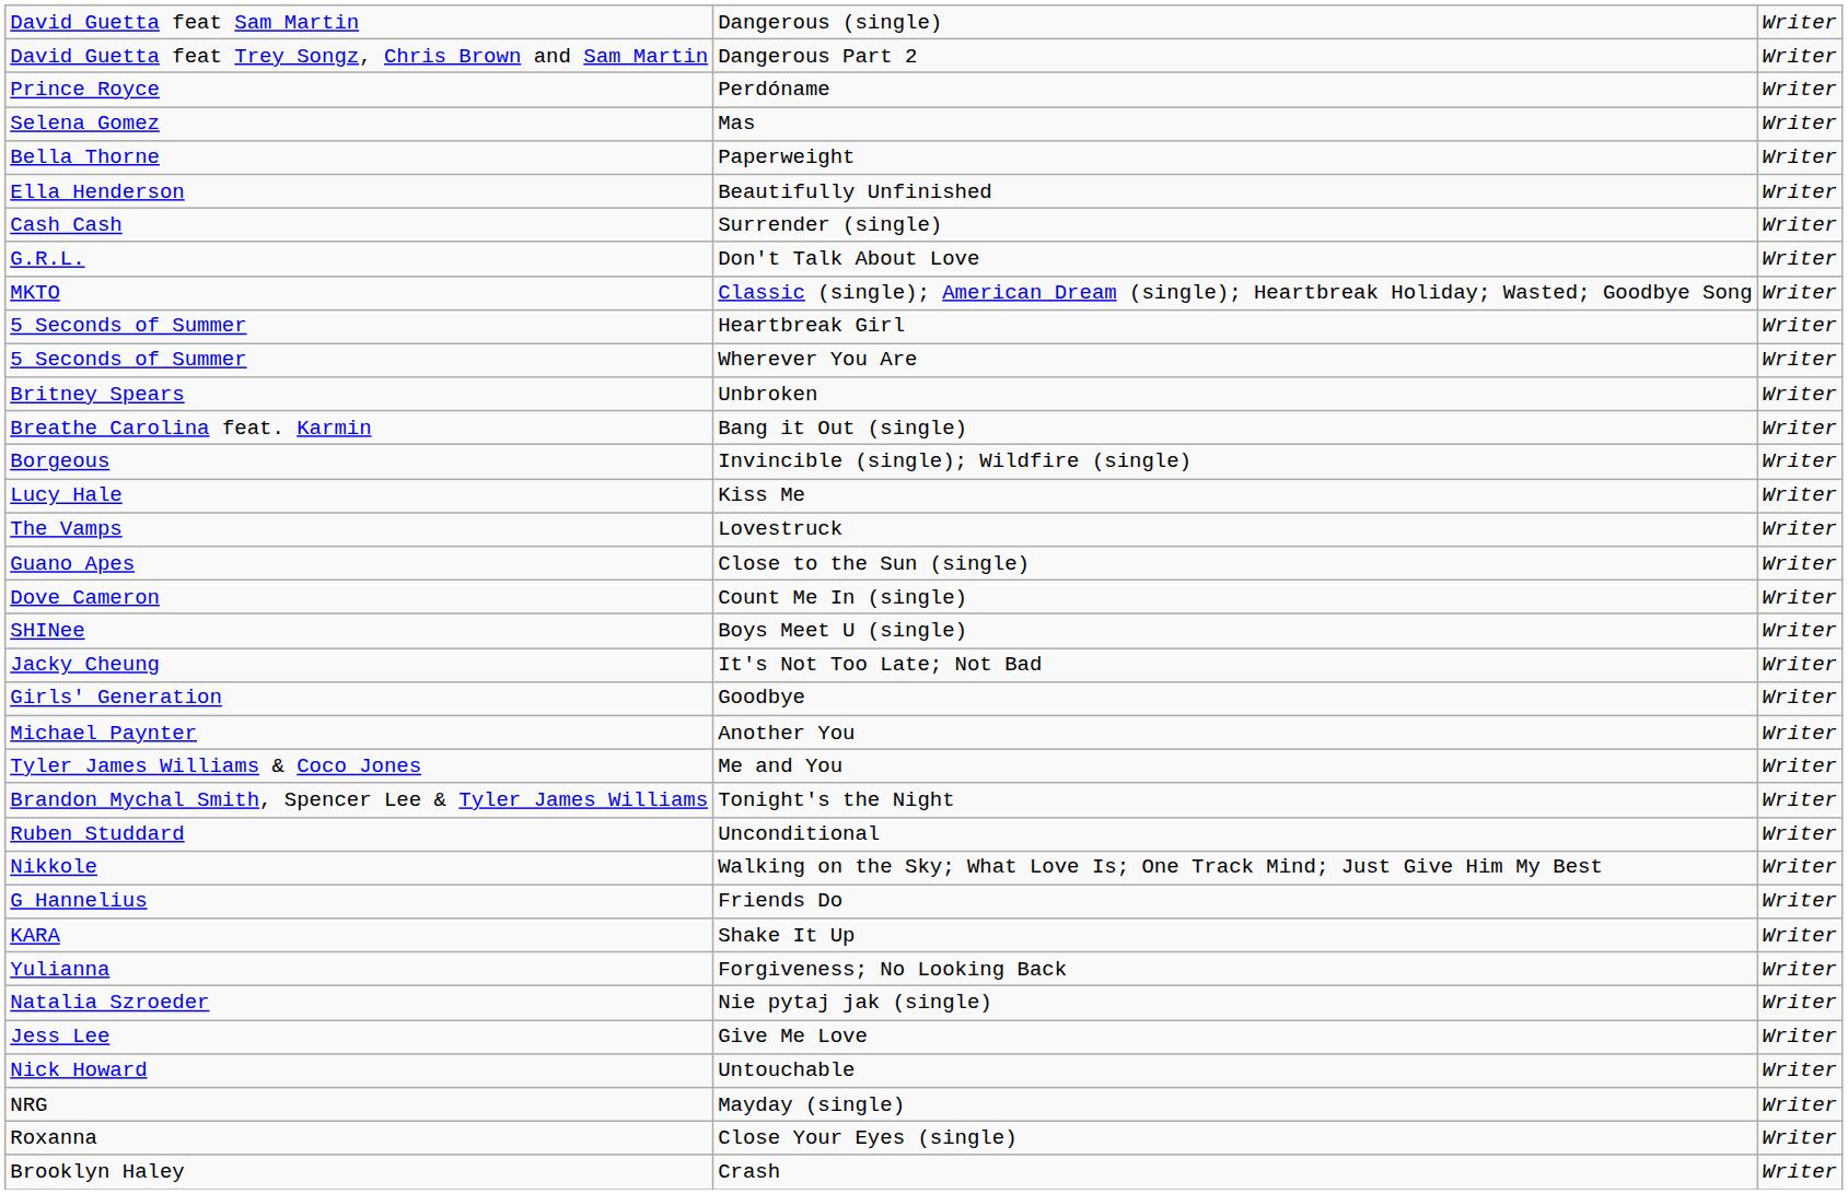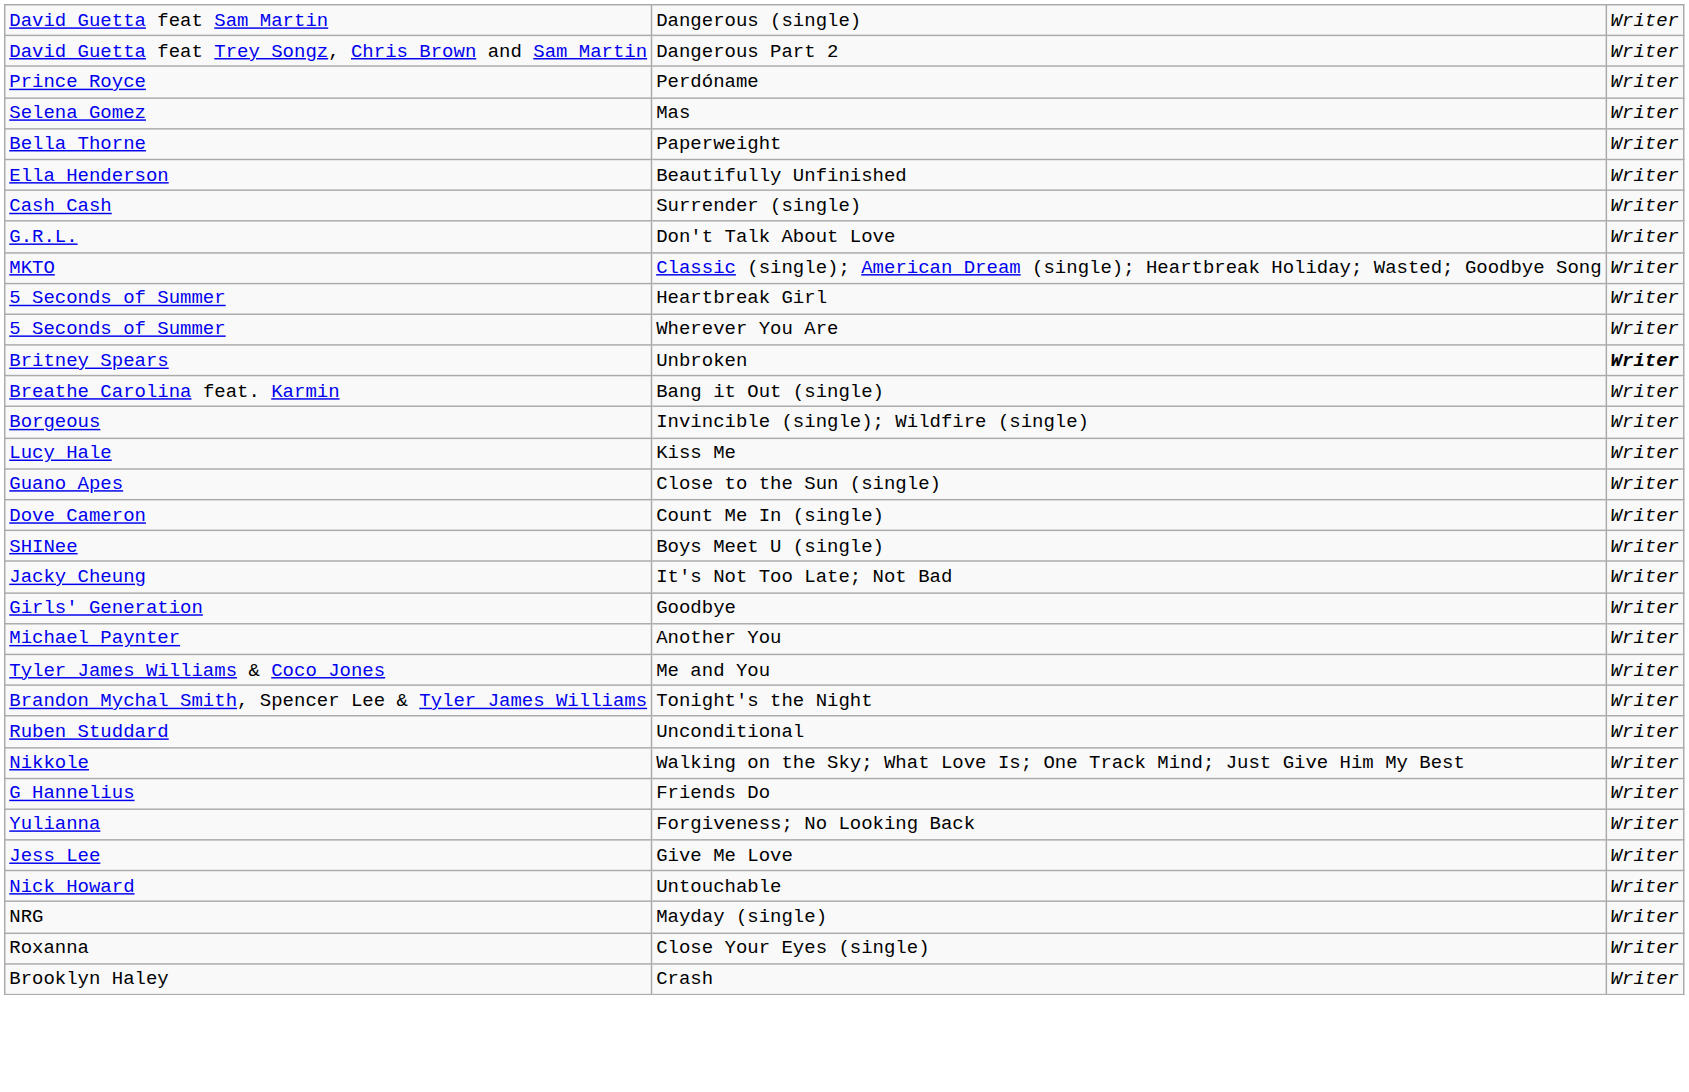 <table class="wikitable">
 <tr>
 <td><a href='#'>David Guetta</a> feat <a href='#'>Sam Martin</a></td>
 <td>Dangerous (single)</td>
 <td><em>Writer</em></td>
 </tr>
 <tr>
 <td><a href='#'>David Guetta</a> feat <a href='#'>Trey Songz</a>, <a href='#'>Chris Brown</a> and <a href='#'>Sam Martin</a></td>
 <td>Dangerous Part 2</td>
 <td><em>Writer</em></td>
 </tr>
 <tr>
 <td><a href='#'>Prince Royce</a></td>
 <td>Perdóname</td>
 <td><em>Writer</em></td>
 </tr>
 <tr>
 <td><a href='#'>Selena Gomez</a></td>
 <td>Mas</td>
 <td><em>Writer</em></td>
 </tr>
 <tr>
 <td><a href='#'>Bella Thorne</a></td>
 <td>Paperweight</td>
 <td><em>Writer</em></td>
 </tr>
 <tr>
 <td><a href='#'>Ella Henderson</a></td>
 <td>Beautifully Unfinished</td>
 <td><em>Writer</em></td>
 </tr>
 <tr>
 <td><a href='#'>Cash Cash</a></td>
 <td>Surrender (single)</td>
 <td><em>Writer</em></td>
 </tr>
 <tr>
 <td><a href='#'>G.R.L.</a></td>
 <td>Don't Talk About Love</td>
 <td><em>Writer</em></td>
 </tr>
 <tr>
 <td><a href='#'>MKTO</a></td>
 <td><a href='#'>Classic</a> (single); <a href='#'>American Dream</a> (single); Heartbreak Holiday; Wasted; Goodbye Song</td>
 <td><em>Writer</em></td>
 </tr>
 <tr>
 <td><a href='#'>5 Seconds of Summer</a></td>
 <td>Heartbreak Girl</td>
 <td><em>Writer</em></td>
 </tr>
 <tr>
 <td><a href='#'>5 Seconds of Summer</a></td>
 <td>Wherever You Are</td>
 <td><em>Writer</em></td>
 </tr>
 <tr>
 <td><a href='#'>Britney Spears</a></td>
 <td>Unbroken</td>
-<td><em>Writer</em></td>
+<td><strong><em>Writer</em></strong></td>
 </tr>
 <tr>
 <td><a href='#'>Breathe Carolina</a> feat. <a href='#'>Karmin</a></td>
 <td>Bang it Out (single)</td>
 <td><em>Writer</em></td>
 </tr>
 <tr>
 <td><a href='#'>Borgeous</a></td>
 <td>Invincible (single); Wildfire (single)</td>
 <td><em>Writer</em></td>
 </tr>
 <tr>
 <td><a href='#'>Lucy Hale</a></td>
 <td>Kiss Me</td>
-<td><em>Writer</em></td>
-</tr>
-<tr>
-<td><a href='#'>The Vamps</a></td>
-<td>Lovestruck</td>
 <td><em>Writer</em></td>
 </tr>
 <tr>
 <td><a href='#'>Guano Apes</a></td>
 <td>Close to the Sun (single)</td>
 <td><em>Writer</em></td>
 </tr>
 <tr>
 <td><a href='#'>Dove Cameron</a></td>
 <td>Count Me In (single)</td>
 <td><em>Writer</em></td>
 </tr>
 <tr>
 <td><a href='#'>SHINee</a></td>
 <td>Boys Meet U (single)</td>
 <td><em>Writer</em></td>
 </tr>
 <tr>
 <td><a href='#'>Jacky Cheung</a></td>
 <td>It's Not Too Late; Not Bad</td>
 <td><em>Writer</em></td>
 </tr>
 <tr>
 <td><a href='#'>Girls' Generation</a></td>
 <td>Goodbye</td>
 <td><em>Writer</em></td>
 </tr>
 <tr>
 <td><a href='#'>Michael Paynter</a></td>
 <td>Another You</td>
 <td><em>Writer</em></td>
 </tr>
 <tr>
 <td><a href='#'>Tyler James Williams</a> & <a href='#'>Coco Jones</a></td>
 <td>Me and You</td>
 <td><em>Writer</em></td>
 </tr>
 <tr>
 <td><a href='#'>Brandon Mychal Smith</a>, Spencer Lee & <a href='#'>Tyler James Williams</a></td>
 <td>Tonight's the Night</td>
 <td><em>Writer</em></td>
 </tr>
 <tr>
 <td><a href='#'>Ruben Studdard</a></td>
 <td>Unconditional</td>
 <td><em>Writer</em></td>
 </tr>
 <tr>
 <td><a href='#'>Nikkole</a></td>
 <td>Walking on the Sky; What Love Is; One Track Mind; Just Give Him My Best</td>
 <td><em>Writer</em></td>
 </tr>
 <tr>
 <td><a href='#'>G Hannelius</a></td>
 <td>Friends Do</td>
 <td><em>Writer</em></td>
 </tr>
 <tr>
-<td><a href='#'>KARA</a></td>
-<td>Shake It Up</td>
-<td><em>Writer</em></td>
-</tr>
-<tr>
 <td><a href='#'>Yulianna</a></td>
 <td>Forgiveness; No Looking Back</td>
-<td><em>Writer</em></td>
-</tr>
-<tr>
-<td><a href='#'>Natalia Szroeder</a></td>
-<td>Nie pytaj jak (single)</td>
 <td><em>Writer</em></td>
 </tr>
 <tr>
 <td><a href='#'>Jess Lee</a></td>
 <td>Give Me Love</td>
 <td><em>Writer</em></td>
 </tr>
 <tr>
 <td><a href='#'>Nick Howard</a></td>
 <td>Untouchable</td>
 <td><em>Writer</em></td>
 </tr>
 <tr>
 <td>NRG</td>
 <td>Mayday (single)</td>
 <td><em>Writer</em></td>
 </tr>
 <tr>
 <td>Roxanna</td>
 <td>Close Your Eyes (single)</td>
 <td><em>Writer</em></td>
 </tr>
 <tr>
 <td>Brooklyn Haley</td>
 <td>Crash</td>
 <td><em>Writer</em></td>
 </tr>
 </table>
